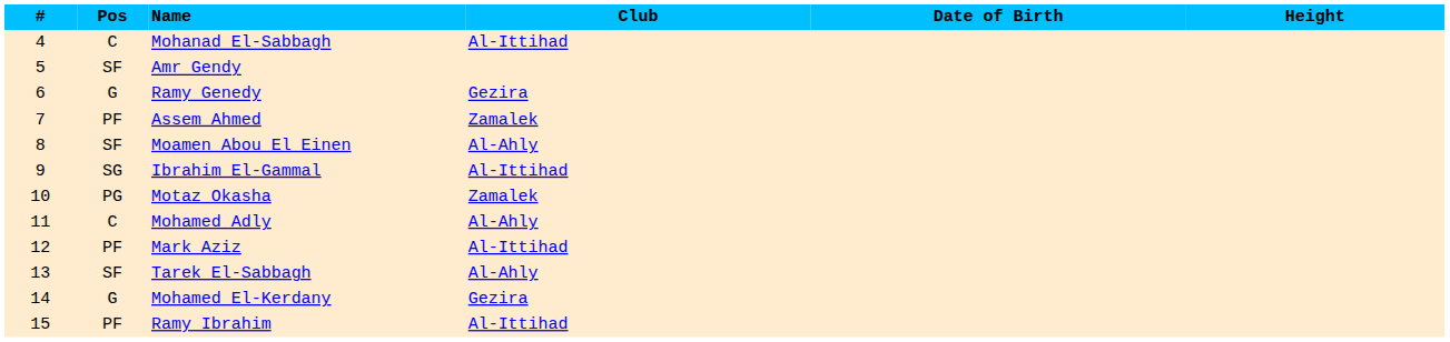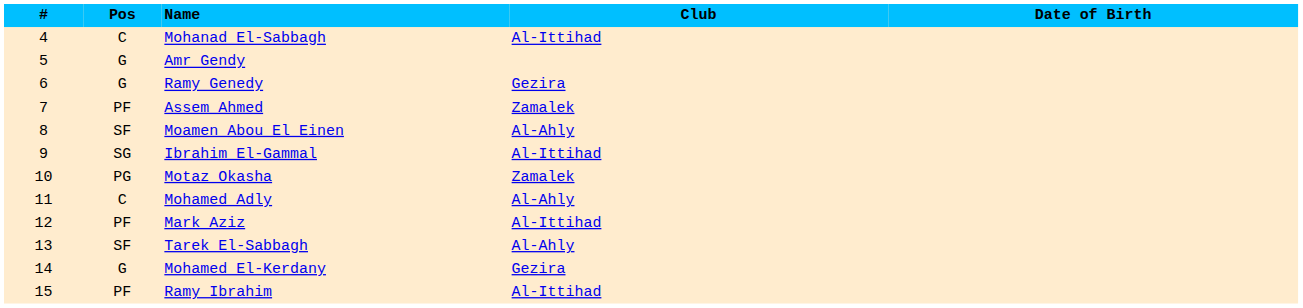 <table border=0 cellpadding=2 cellspacing=0  |- bgcolor=#FFECCE style="text-align:center; font-size:90%;" width=80%>
 <tr bgcolor=#00BFFF>
 <th width=5%>#</th>
 <th width=5%>Pos</th>
 <th width=22% align=left>Name</th>
 <th width=24%>Club</th>
 <th width=26%>Date of Birth</th>
-<th width=18%>Height</th>
 </tr>
 <tr>
 <td>4</td>
 <td>C</td>
 <td align=left><a href='#'>Mohanad El-Sabbagh</a></td>
 <td align=left> <a href='#'>Al-Ittihad</a></td>
 <td align=left></td>
-<td></td>
 </tr>
 <tr>
 <td>5</td>
-<td>SF</td>
+<td>G</td>
 <td align=left><a href='#'>Amr Gendy</a></td>
 <td align=left></td>
 <td align=left></td>
-<td></td>
 </tr>
 <tr>
 <td>6</td>
 <td>G</td>
 <td align=left><a href='#'>Ramy Genedy</a></td>
 <td align=left> <a href='#'>Gezira</a></td>
 <td align=left></td>
-<td></td>
 </tr>
 <tr>
 <td>7</td>
 <td>PF</td>
 <td align=left><a href='#'>Assem Ahmed</a></td>
 <td align=left> <a href='#'>Zamalek</a></td>
 <td align=left></td>
-<td></td>
 </tr>
 <tr>
 <td>8</td>
 <td>SF</td>
 <td align=left><a href='#'>Moamen Abou El Einen</a></td>
 <td align=left> <a href='#'>Al-Ahly</a></td>
 <td align=left></td>
-<td></td>
 </tr>
 <tr>
 <td>9</td>
 <td>SG</td>
 <td align=left><a href='#'>Ibrahim El-Gammal</a></td>
 <td align=left> <a href='#'>Al-Ittihad</a></td>
 <td align=left></td>
-<td></td>
 </tr>
 <tr>
 <td>10</td>
 <td>PG</td>
 <td align=left><a href='#'>Motaz Okasha</a></td>
 <td align=left> <a href='#'>Zamalek</a></td>
 <td align=left></td>
-<td></td>
 </tr>
 <tr>
 <td>11</td>
 <td>C</td>
 <td align=left><a href='#'>Mohamed Adly</a></td>
 <td align=left> <a href='#'>Al-Ahly</a></td>
 <td align=left></td>
-<td></td>
 </tr>
 <tr>
 <td>12</td>
 <td>PF</td>
 <td align=left><a href='#'>Mark Aziz</a></td>
 <td align=left> <a href='#'>Al-Ittihad</a></td>
 <td align=left></td>
-<td></td>
 </tr>
 <tr>
 <td>13</td>
 <td>SF</td>
 <td align=left><a href='#'>Tarek El-Sabbagh</a></td>
 <td align=left> <a href='#'>Al-Ahly</a></td>
 <td align=left></td>
-<td></td>
 </tr>
 <tr>
 <td>14</td>
 <td>G</td>
 <td align=left><a href='#'>Mohamed El-Kerdany</a></td>
 <td align=left> <a href='#'>Gezira</a></td>
 <td align=left></td>
-<td></td>
 </tr>
 <tr>
 <td>15</td>
 <td>PF</td>
 <td align=left><a href='#'>Ramy Ibrahim</a></td>
 <td align=left> <a href='#'>Al-Ittihad</a></td>
 <td align=left></td>
-<td></td>
 </tr>
 </table>
